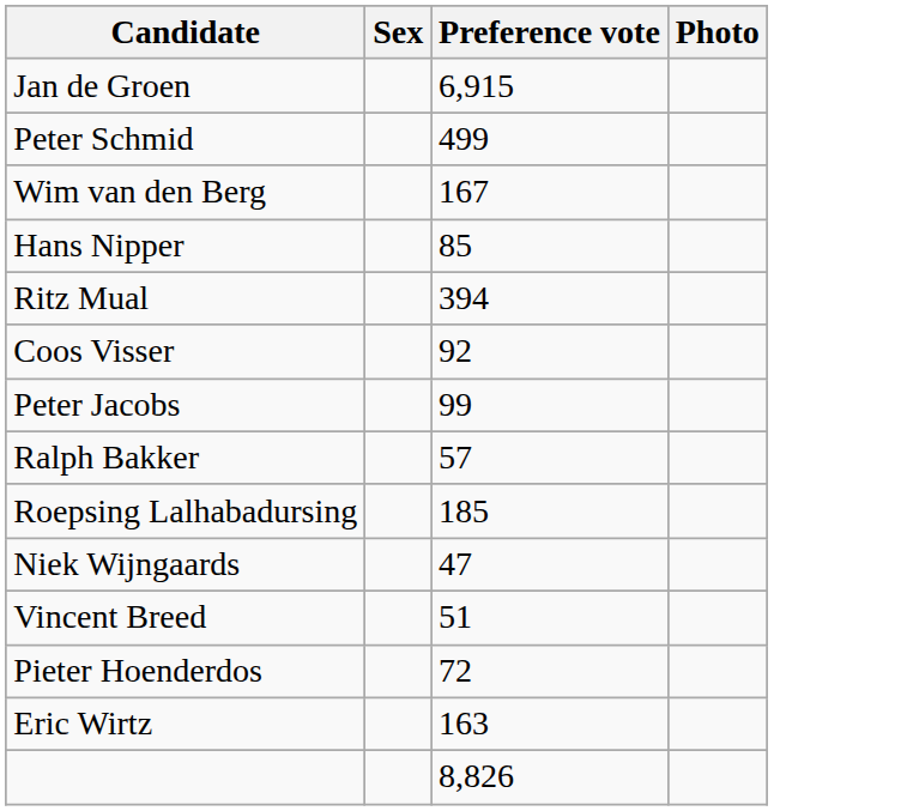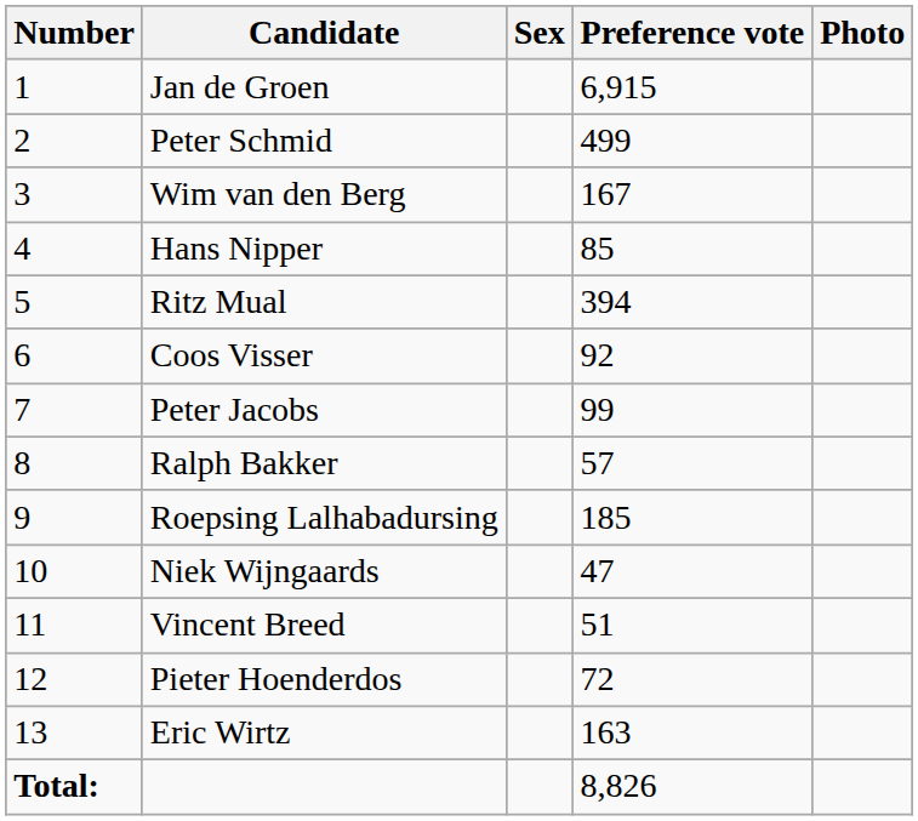 <table class="wikitable vatop">
 <tr>
+<th>Number</th>
 <th>Candidate</th>
 <th>Sex</th>
 <th>Preference vote</th>
 <th>Photo</th>
 </tr>
 <tr>
+<td>1</td>
 <td>Jan de Groen</td>
 <td></td>
 <td>6,915</td>
 <td></td>
 </tr>
 <tr>
+<td>2</td>
 <td>Peter Schmid</td>
 <td></td>
 <td>499</td>
 <td></td>
 </tr>
 <tr>
+<td>3</td>
 <td>Wim van den Berg</td>
 <td></td>
 <td>167</td>
 <td></td>
 </tr>
 <tr>
+<td>4</td>
 <td>Hans Nipper</td>
 <td></td>
 <td>85</td>
 <td></td>
 </tr>
 <tr>
+<td>5</td>
 <td>Ritz Mual</td>
 <td></td>
 <td>394</td>
 <td></td>
 </tr>
 <tr>
+<td>6</td>
 <td>Coos Visser</td>
 <td></td>
 <td>92</td>
 <td></td>
 </tr>
 <tr>
+<td>7</td>
 <td>Peter Jacobs</td>
 <td></td>
 <td>99</td>
 <td></td>
 </tr>
 <tr>
+<td>8</td>
 <td>Ralph Bakker</td>
 <td></td>
 <td>57</td>
 <td></td>
 </tr>
 <tr>
+<td>9</td>
 <td>Roepsing Lalhabadursing</td>
 <td></td>
 <td>185</td>
 <td></td>
 </tr>
 <tr>
+<td>10</td>
 <td>Niek Wijngaards</td>
 <td></td>
 <td>47</td>
 <td></td>
 </tr>
 <tr>
+<td>11</td>
 <td>Vincent Breed</td>
 <td></td>
 <td>51</td>
 <td></td>
 </tr>
 <tr>
+<td>12</td>
 <td>Pieter Hoenderdos</td>
 <td></td>
 <td>72</td>
 <td></td>
 </tr>
 <tr>
+<td>13</td>
 <td>Eric Wirtz</td>
 <td></td>
 <td>163</td>
 <td></td>
 </tr>
 <tr>
+<td><strong>Total:</strong></td>
 <td></td>
 <td></td>
 <td>8,826</td>
 <td></td>
 </tr>
 </table>
